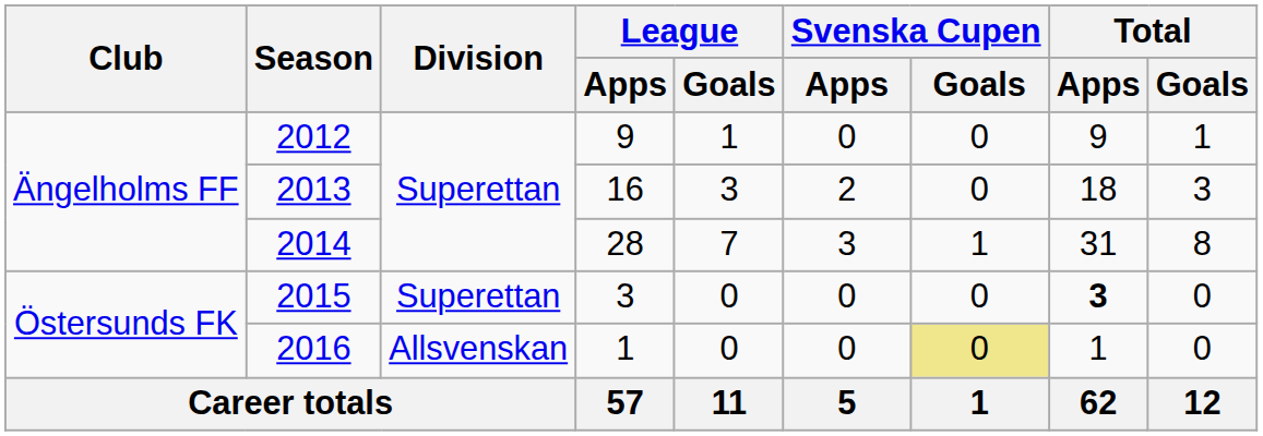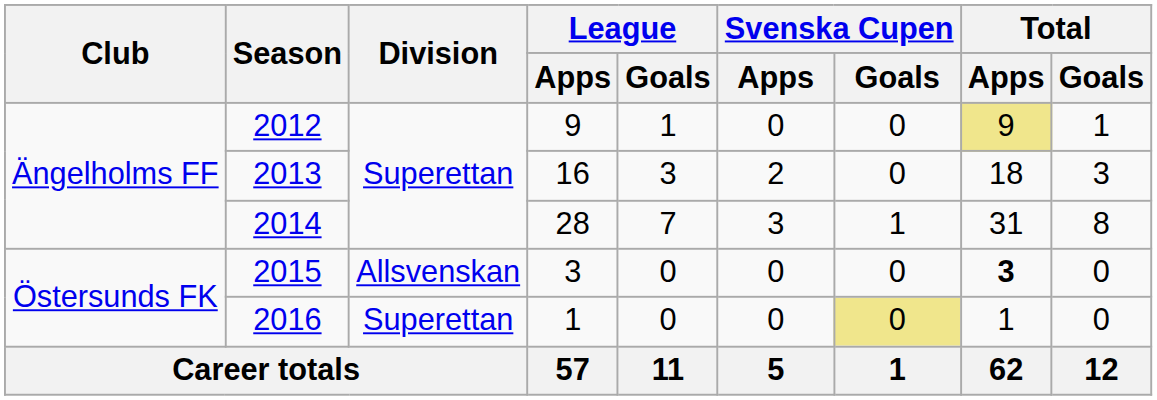 <table class="wikitable" style="text-align: center;">
 <tr>
 <th rowspan=2>Club</th>
 <th rowspan=2>Season</th>
 <th rowspan=2>Division</th>
 <th colspan=2><a href='#'>League</a></th>
 <th colspan=2><a href='#'>Svenska Cupen</a></th>
 <th colspan=2>Total</th>
 </tr>
 <tr>
 <th>Apps</th>
 <th>Goals</th>
 <th>Apps</th>
 <th>Goals</th>
 <th>Apps</th>
 <th>Goals</th>
 </tr>
 <tr>
 <td rowspan=3 valign="center"><a href='#'>Ängelholms FF</a></td>
 <td><a href='#'>2012</a></td>
 <td rowspan=3><a href='#'>Superettan</a></td>
 <td>9</td>
 <td>1</td>
 <td>0</td>
 <td>0</td>
-<td>9</td>
+<td style="background: khaki;">9</td>
 <td>1</td>
 </tr>
 <tr>
 <td><a href='#'>2013</a></td>
 <td>16</td>
 <td>3</td>
 <td>2</td>
 <td>0</td>
 <td>18</td>
 <td>3</td>
 </tr>
 <tr>
 <td><a href='#'>2014</a></td>
 <td>28</td>
 <td>7</td>
 <td>3</td>
 <td>1</td>
 <td>31</td>
 <td>8</td>
 </tr>
 <tr>
 <td rowspan=2 valign="center"><a href='#'>Östersunds FK</a></td>
 <td><a href='#'>2015</a></td>
-<td><a href='#'>Superettan</a></td>
+<td><a href='#'>Allsvenskan</a></td>
 <td>3</td>
 <td>0</td>
 <td>0</td>
 <td>0</td>
 <td><strong>3</strong></td>
 <td>0</td>
 </tr>
 <tr>
 <td><a href='#'>2016</a></td>
-<td><a href='#'>Allsvenskan</a></td>
+<td><a href='#'>Superettan</a></td>
 <td>1</td>
 <td>0</td>
 <td>0</td>
 <td style="background: khaki;">0</td>
 <td>1</td>
 <td>0</td>
 </tr>
 <tr>
 <th colspan=3>Career totals</th>
 <th>57</th>
 <th>11</th>
 <th>5</th>
 <th>1</th>
 <th>62</th>
 <th>12</th>
 </tr>
 </table>
